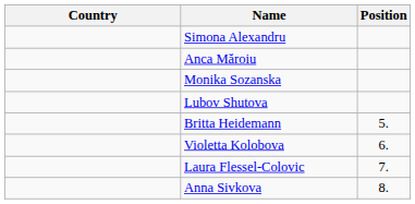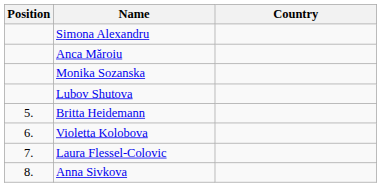 <table class="wikitable">
 <tr>
+<th width="20">Position</th>
+<th width="200">Name</th>
 <th width="200">Country</th>
-<th width="200">Name</th>
-<th width="20">Position</th>
 </tr>
 <tr>
+<td align="center"></td>
+<td><a href='#'>Simona Alexandru</a></td>
 <td></td>
-<td><a href='#'>Simona Alexandru</a></td>
-<td align="center"></td>
 </tr>
 <tr>
+<td align="center"></td>
+<td><a href='#'>Anca Măroiu</a></td>
 <td></td>
-<td><a href='#'>Anca Măroiu</a></td>
-<td align="center"></td>
 </tr>
 <tr>
+<td align="center"></td>
+<td><a href='#'>Monika Sozanska</a></td>
 <td></td>
-<td><a href='#'>Monika Sozanska</a></td>
-<td align="center"></td>
 </tr>
 <tr>
+<td align="center"></td>
+<td><a href='#'>Lubov Shutova</a></td>
 <td></td>
-<td><a href='#'>Lubov Shutova</a></td>
-<td align="center"></td>
 </tr>
 <tr>
+<td align="center">5.</td>
+<td><a href='#'>Britta Heidemann</a></td>
 <td></td>
-<td><a href='#'>Britta Heidemann</a></td>
-<td align="center">5.</td>
 </tr>
 <tr>
+<td align="center">6.</td>
+<td><a href='#'>Violetta Kolobova</a></td>
 <td></td>
-<td><a href='#'>Violetta Kolobova</a></td>
-<td align="center">6.</td>
 </tr>
 <tr>
+<td align="center">7.</td>
+<td><a href='#'>Laura Flessel-Colovic</a></td>
 <td></td>
-<td><a href='#'>Laura Flessel-Colovic</a></td>
-<td align="center">7.</td>
 </tr>
 <tr>
+<td align="center">8.</td>
+<td><a href='#'>Anna Sivkova</a></td>
 <td></td>
-<td><a href='#'>Anna Sivkova</a></td>
-<td align="center">8.</td>
 </tr>
 </table>
